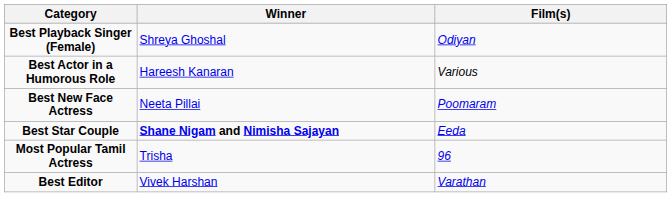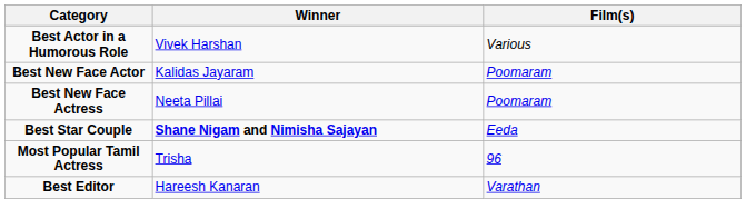 <table class="wikitable" style="width:100%">
 <tr style="background:#BEBEBE">
 <th width="20%">Category</th>
 <th width="45%">Winner</th>
 <th width="35%">Film(s)</th>
 </tr>
 <tr>
-<td style="text-align:center"><strong>Best Playback Singer (Female)</strong></td>
-<td><a href='#'>Shreya Ghoshal</a></td>
-<td><em><a href='#'>Odiyan</a></em></td>
+<td style="text-align:center"><strong>Best Actor in a Humorous Role</strong></td>
+<td><a href='#'>Vivek Harshan</a></td>
+<td><em>Various</em></td>
 </tr>
 <tr>
-<td style="text-align:center"><strong>Best Actor in a Humorous Role</strong></td>
-<td><a href='#'>Hareesh Kanaran</a></td>
-<td><em>Various</em></td>
+<td style="text-align:center"><strong>Best New Face Actor</strong></td>
+<td><a href='#'>Kalidas Jayaram</a></td>
+<td><em><a href='#'>Poomaram</a></em></td>
 </tr>
 <tr>
 <td style="text-align:center"><strong>Best New Face Actress</strong></td>
 <td><a href='#'>Neeta Pillai</a></td>
 <td><em><a href='#'>Poomaram</a></em></td>
 </tr>
 <tr>
 <td style="text-align:center"><strong>Best Star Couple</strong></td>
 <td><strong><a href='#'>Shane Nigam</a> and <a href='#'>Nimisha Sajayan</a></strong></td>
 <td><em><a href='#'>Eeda</a></em></td>
 </tr>
 <tr>
 <td style="text-align:center"><strong>Most Popular Tamil Actress</strong></td>
 <td><a href='#'>Trisha</a></td>
 <td><em><a href='#'>96</a></em></td>
 </tr>
 <tr>
 <td style="text-align:center"><strong>Best Editor</strong></td>
-<td><a href='#'>Vivek Harshan</a></td>
+<td><a href='#'>Hareesh Kanaran</a></td>
 <td><em><a href='#'>Varathan</a></em></td>
 </tr>
 </table>
